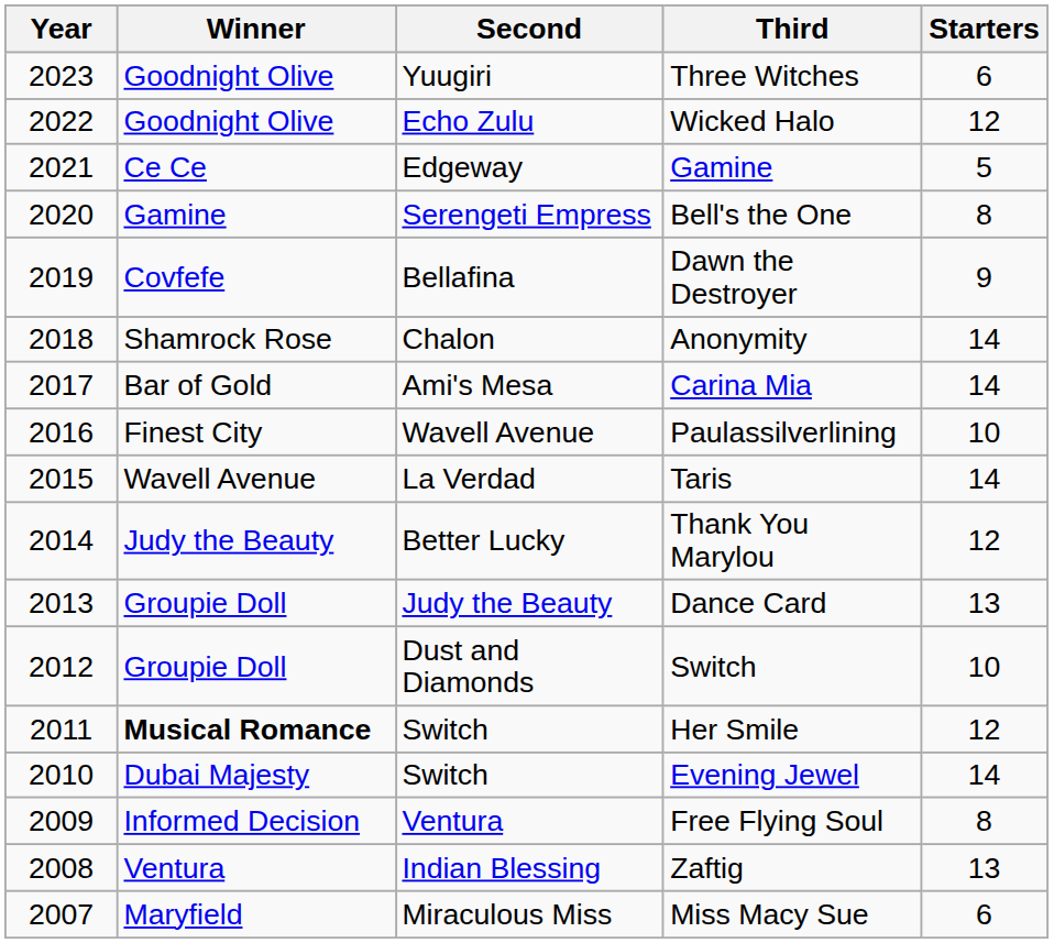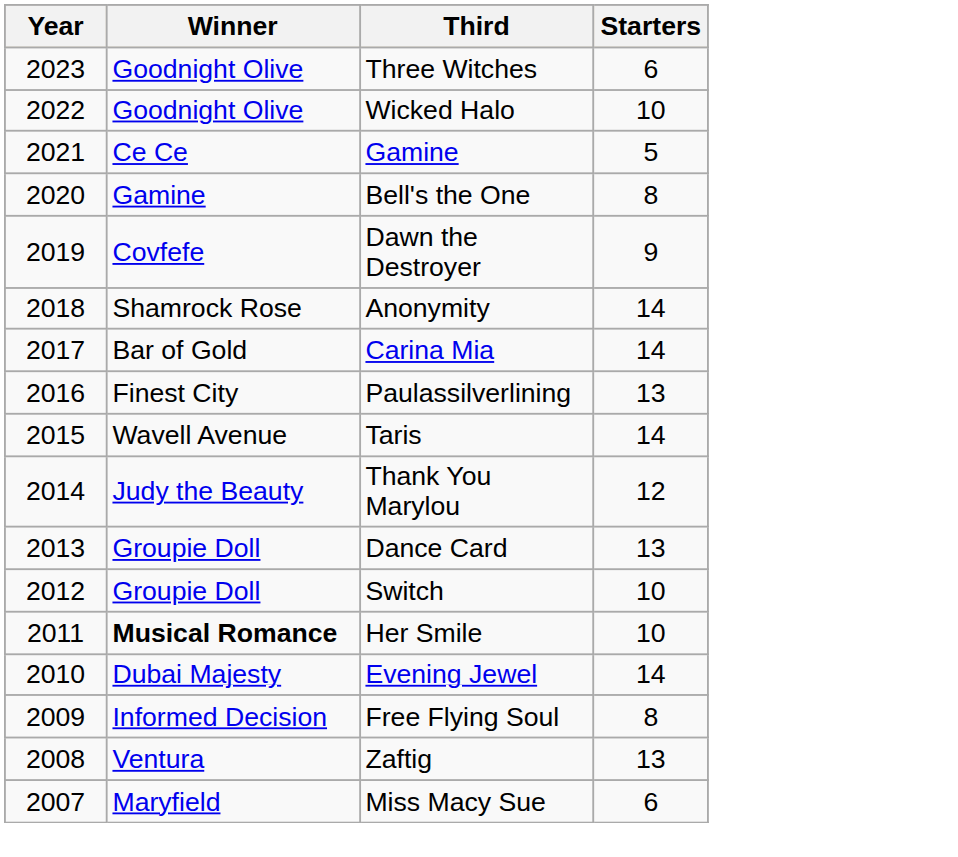 <table class = "wikitable sortable" | border="1" cellpadding="0" style="border-collapse: collapse; font-size:90%">
 <tr bgcolor="#DACAA5" align="center">
 <th width="48px"><strong>Year</strong></th>
 <th width="130px"><strong>Winner</strong></th>
-<th width="125px"><strong>Second</strong></th>
 <th width="120px"><strong>Third</strong></th>
 <th width="55px"><strong>Starters</strong></th>
 </tr>
 <tr>
 <td align=center>2023</td>
 <td><a href='#'>Goodnight Olive</a></td>
-<td>Yuugiri</td>
 <td>Three Witches</td>
 <td align=center>6</td>
 </tr>
 <tr>
 <td align=center>2022</td>
 <td><a href='#'>Goodnight Olive</a></td>
-<td><a href='#'>Echo Zulu</a></td>
 <td>Wicked Halo</td>
-<td align=center>12</td>
+<td align=center>10</td>
 </tr>
 <tr>
 <td align=center>2021</td>
 <td><a href='#'>Ce Ce</a></td>
-<td>Edgeway</td>
 <td><a href='#'>Gamine</a></td>
 <td align=center>5</td>
 </tr>
 <tr>
 <td align=center>2020</td>
 <td><a href='#'>Gamine</a></td>
-<td><a href='#'>Serengeti Empress</a></td>
 <td>Bell's the One</td>
 <td align=center>8</td>
 </tr>
 <tr>
 <td align=center>2019</td>
 <td><a href='#'>Covfefe</a></td>
-<td>Bellafina</td>
 <td>Dawn the Destroyer</td>
 <td align=center>9</td>
 </tr>
 <tr>
 <td align=center>2018</td>
 <td>Shamrock Rose</td>
-<td>Chalon</td>
 <td>Anonymity</td>
 <td align=center>14</td>
 </tr>
 <tr>
 <td align=center>2017</td>
 <td>Bar of Gold</td>
-<td>Ami's Mesa</td>
 <td><a href='#'> Carina Mia</a></td>
 <td align=center>14</td>
 </tr>
 <tr>
 <td align=center>2016</td>
 <td>Finest City</td>
-<td>Wavell Avenue</td>
 <td>Paulassilverlining</td>
-<td align=center>10</td>
+<td align=center>13</td>
 </tr>
 <tr>
 <td align=center>2015</td>
 <td>Wavell Avenue</td>
-<td>La Verdad</td>
 <td>Taris</td>
 <td align=center>14</td>
 </tr>
 <tr>
 <td align=center>2014</td>
 <td><a href='#'>Judy the Beauty</a></td>
-<td>Better Lucky</td>
 <td>Thank You Marylou</td>
 <td align=center>12</td>
 </tr>
 <tr>
 <td align=center>2013</td>
 <td><a href='#'>Groupie Doll</a></td>
-<td><a href='#'>Judy the Beauty</a></td>
 <td>Dance Card</td>
 <td align=center>13</td>
 </tr>
 <tr>
 <td align=center>2012</td>
 <td><a href='#'>Groupie Doll</a></td>
-<td>Dust and Diamonds</td>
 <td>Switch</td>
 <td align=center>10</td>
 </tr>
 <tr>
 <td align=center>2011</td>
 <td><strong>Musical Romance</strong></td>
-<td>Switch</td>
 <td>Her Smile</td>
-<td align=center>12</td>
+<td align=center>10</td>
 </tr>
 <tr>
 <td align=center>2010</td>
 <td><a href='#'>Dubai Majesty</a></td>
-<td>Switch</td>
 <td><a href='#'>Evening Jewel</a></td>
 <td align=center>14</td>
 </tr>
 <tr>
 <td align=center>2009</td>
 <td><a href='#'>Informed Decision</a></td>
-<td><a href='#'>Ventura</a></td>
 <td>Free Flying Soul</td>
 <td align=center>8</td>
 </tr>
 <tr>
 <td align=center>2008</td>
 <td><a href='#'>Ventura</a></td>
-<td><a href='#'>Indian Blessing</a></td>
 <td>Zaftig</td>
 <td align=center>13</td>
 </tr>
 <tr>
 <td align=center>2007</td>
 <td><a href='#'>Maryfield</a></td>
-<td>Miraculous Miss</td>
 <td>Miss Macy Sue</td>
 <td align=center>6</td>
 </tr>
 </table>
